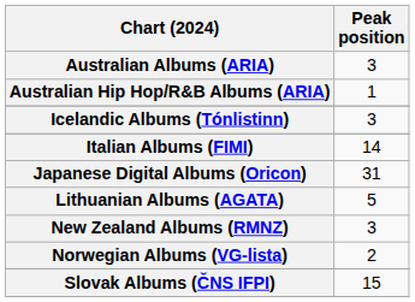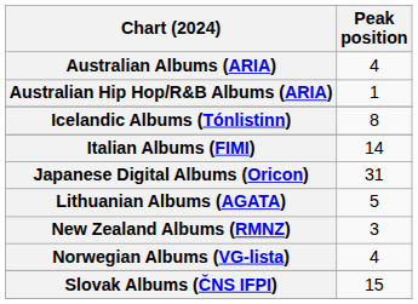 <table class="wikitable sortable plainrowheaders" style="text-align:center">
 <tr>
 <th scope="col">Chart (2024)</th>
 <th scope="col">Peak<br>position</th>
 </tr>
 <tr>
 <th scope="row">Australian Albums (<a href='#'>ARIA</a>)</th>
-<td>3</td>
+<td>4</td>
 </tr>
 <tr>
 <th scope="row">Australian Hip Hop/R&B Albums (<a href='#'>ARIA</a>)</th>
 <td>1</td>
 </tr>
 <tr>
 </tr>
 <tr>
 </tr>
 <tr>
 </tr>
 <tr>
 </tr>
 <tr>
 </tr>
 <tr>
 </tr>
 <tr>
 </tr>
 <tr>
 </tr>
 <tr>
 </tr>
 <tr>
 </tr>
 <tr>
 </tr>
 <tr>
 <th scope="row">Icelandic Albums (<a href='#'>Tónlistinn</a>)</th>
-<td>3</td>
+<td>8</td>
 </tr>
 <tr>
 </tr>
 <tr>
 <th scope="row">Italian Albums (<a href='#'>FIMI</a>)</th>
 <td>14</td>
 </tr>
 <tr>
 <th scope="row">Japanese Digital Albums (<a href='#'>Oricon</a>)</th>
 <td>31</td>
 </tr>
 <tr>
 <th scope="row">Lithuanian Albums (<a href='#'>AGATA</a>)</th>
 <td>5</td>
 </tr>
 <tr>
 <th scope="row">New Zealand Albums (<a href='#'>RMNZ</a>)</th>
 <td>3</td>
 </tr>
 <tr>
 <th scope="row">Norwegian Albums (<a href='#'>VG-lista</a>)</th>
-<td>2</td>
+<td>4</td>
 </tr>
 <tr>
 </tr>
 <tr>
 </tr>
 <tr>
 <th scope="row">Slovak Albums (<a href='#'>ČNS IFPI</a>)</th>
 <td>15</td>
 </tr>
 <tr>
 </tr>
 <tr>
 </tr>
 <tr>
 </tr>
 <tr>
 </tr>
 <tr>
 </tr>
 <tr>
 </tr>
 <tr>
 </tr>
 <tr>
 </tr>
 <tr>
 </tr>
 </table>
